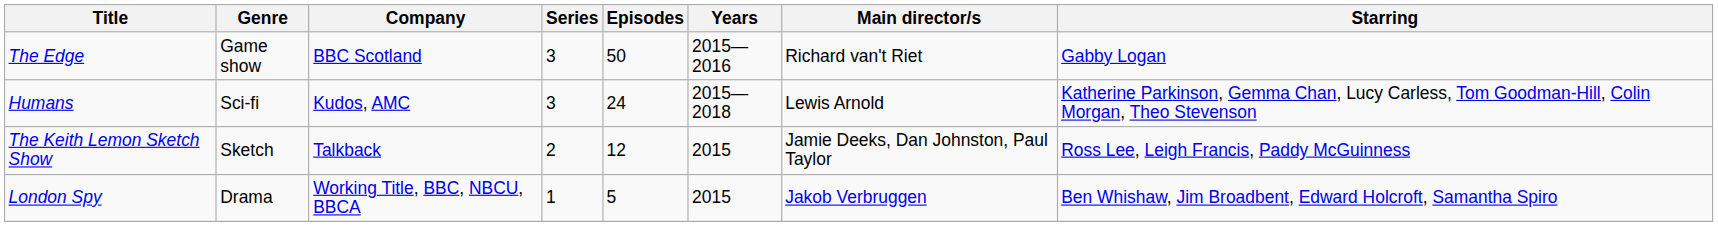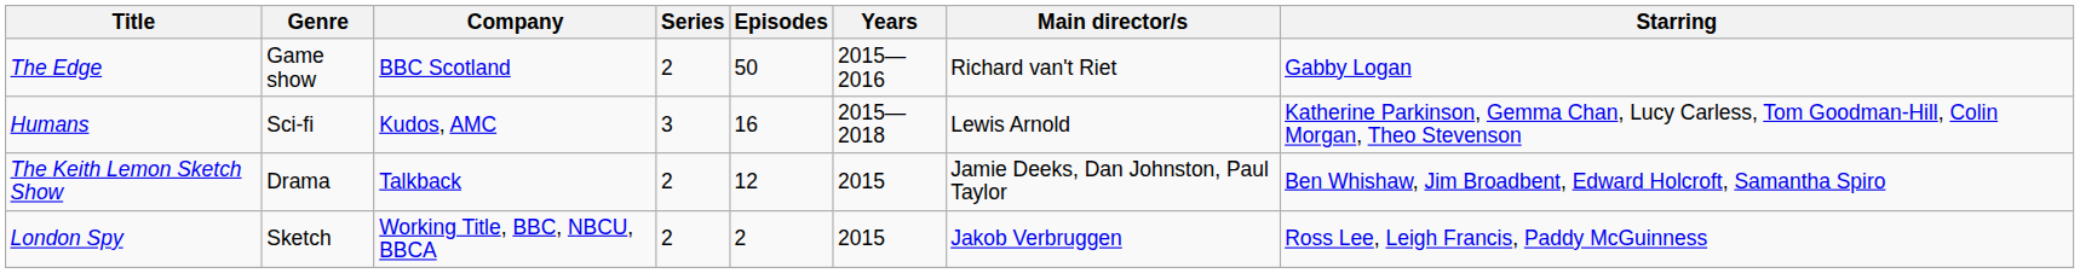 <table class="wikitable unsortable">
 <tr>
 <th>Title</th>
 <th>Genre</th>
 <th>Company</th>
 <th>Series</th>
 <th>Episodes</th>
 <th>Years</th>
 <th>Main director/s</th>
 <th>Starring</th>
 </tr>
 <tr>
 <td><em><a href='#'>The Edge</a></em></td>
 <td>Game show</td>
 <td><a href='#'>BBC Scotland</a></td>
-<td>3</td>
+<td>2</td>
 <td>50</td>
 <td>2015—2016</td>
 <td>Richard van't Riet</td>
 <td><a href='#'>Gabby Logan</a></td>
 </tr>
 <tr>
 <td><em><a href='#'>Humans</a></em></td>
 <td>Sci-fi</td>
 <td><a href='#'>Kudos</a>, <a href='#'>AMC</a></td>
 <td>3</td>
-<td>24</td>
+<td>16</td>
 <td>2015—2018</td>
 <td>Lewis Arnold</td>
 <td><a href='#'>Katherine Parkinson</a>, <a href='#'>Gemma Chan</a>, Lucy Carless, <a href='#'>Tom Goodman-Hill</a>, <a href='#'>Colin Morgan</a>, <a href='#'>Theo Stevenson</a></td>
 </tr>
 <tr>
 <td><em><a href='#'>The Keith Lemon Sketch Show</a></em></td>
-<td>Sketch</td>
+<td>Drama</td>
 <td><a href='#'>Talkback</a></td>
 <td>2</td>
 <td>12</td>
 <td>2015</td>
 <td>Jamie Deeks, Dan Johnston, Paul Taylor</td>
-<td><a href='#'>Ross Lee</a>, <a href='#'>Leigh Francis</a>, <a href='#'>Paddy McGuinness</a></td>
+<td><a href='#'>Ben Whishaw</a>, <a href='#'>Jim Broadbent</a>, <a href='#'>Edward Holcroft</a>, <a href='#'>Samantha Spiro</a></td>
 </tr>
 <tr>
 <td><em><a href='#'>London Spy</a></em></td>
-<td>Drama</td>
+<td>Sketch</td>
 <td><a href='#'>Working Title</a>, <a href='#'>BBC</a>, <a href='#'>NBCU</a>, <a href='#'>BBCA</a></td>
-<td>1</td>
-<td>5</td>
+<td>2</td>
+<td>2</td>
 <td>2015</td>
 <td><a href='#'>Jakob Verbruggen</a></td>
-<td><a href='#'>Ben Whishaw</a>, <a href='#'>Jim Broadbent</a>, <a href='#'>Edward Holcroft</a>, <a href='#'>Samantha Spiro</a></td>
+<td><a href='#'>Ross Lee</a>, <a href='#'>Leigh Francis</a>, <a href='#'>Paddy McGuinness</a></td>
 </tr>
 <tr>
 </tr>
 </table>
